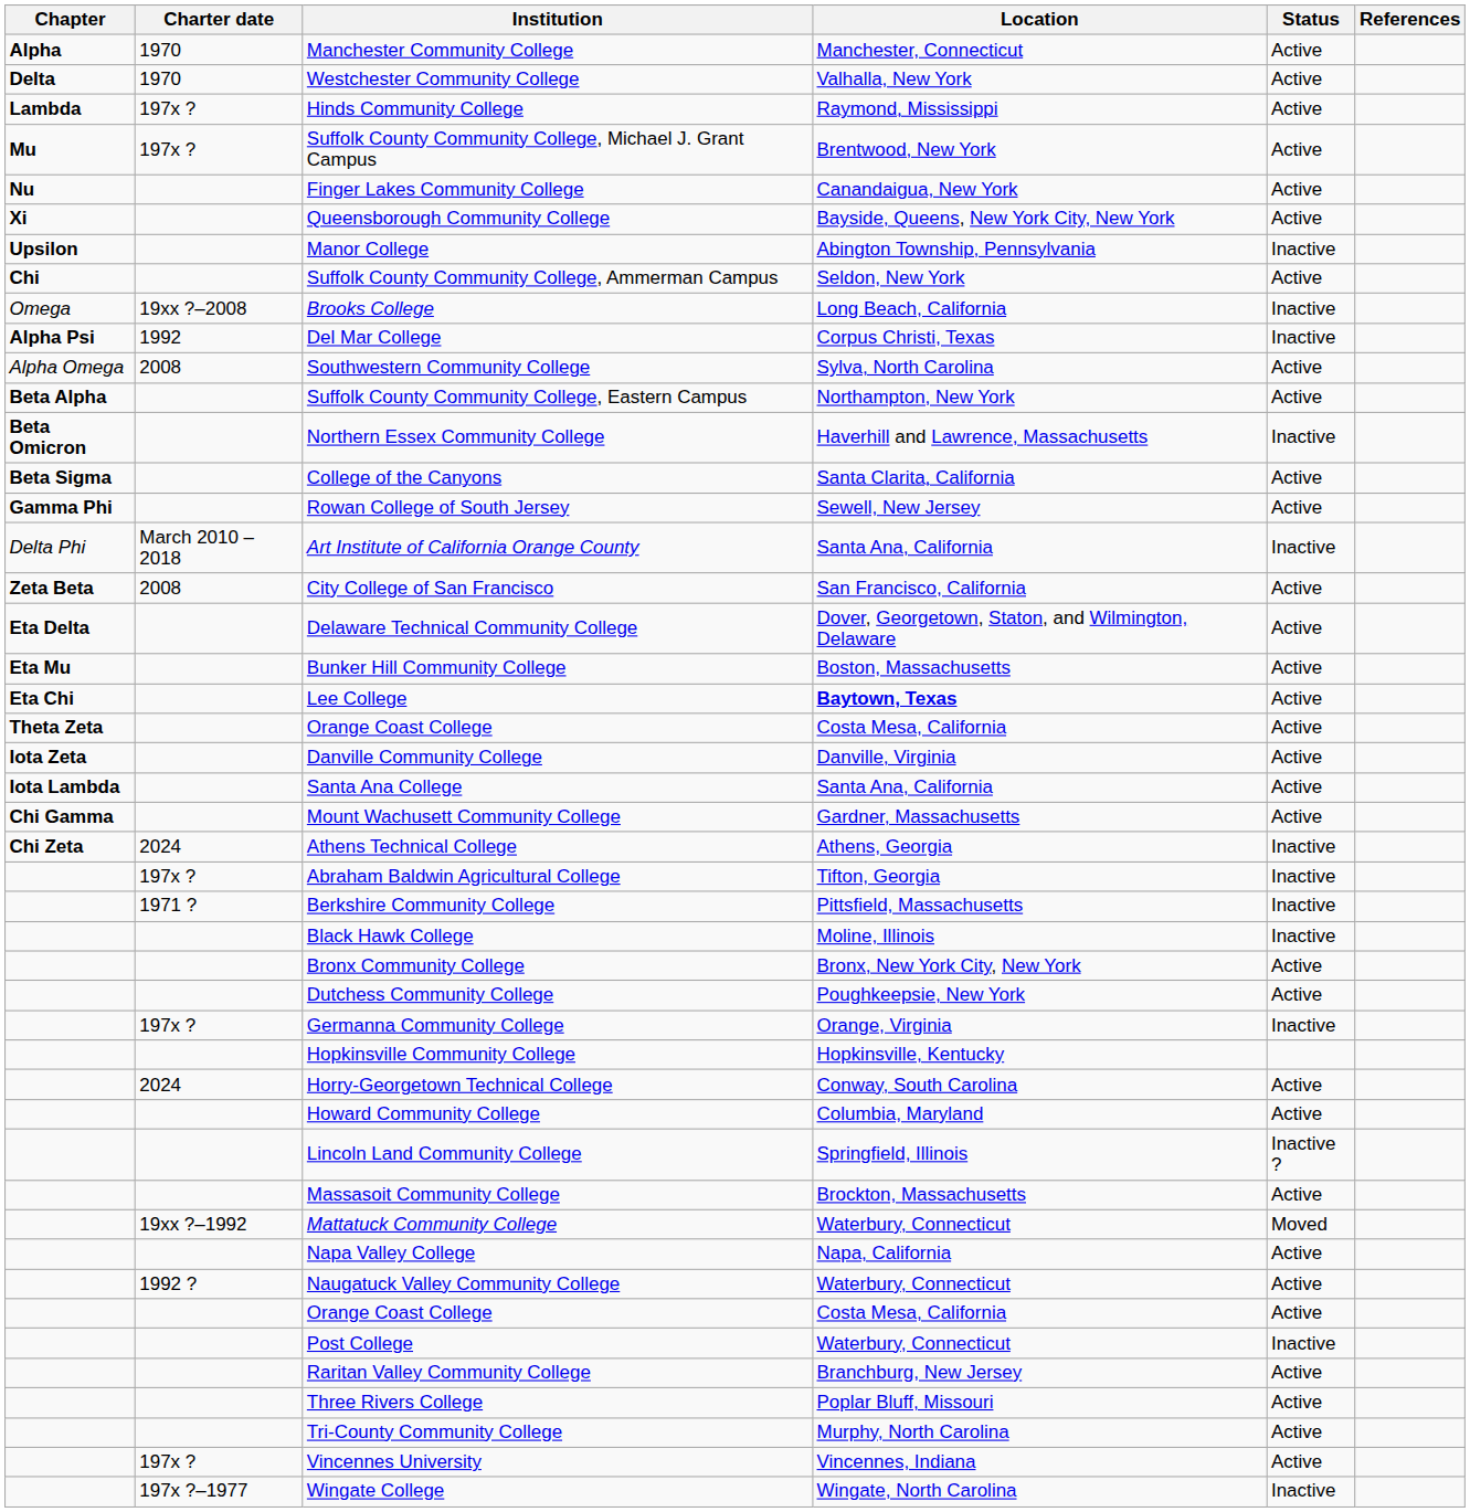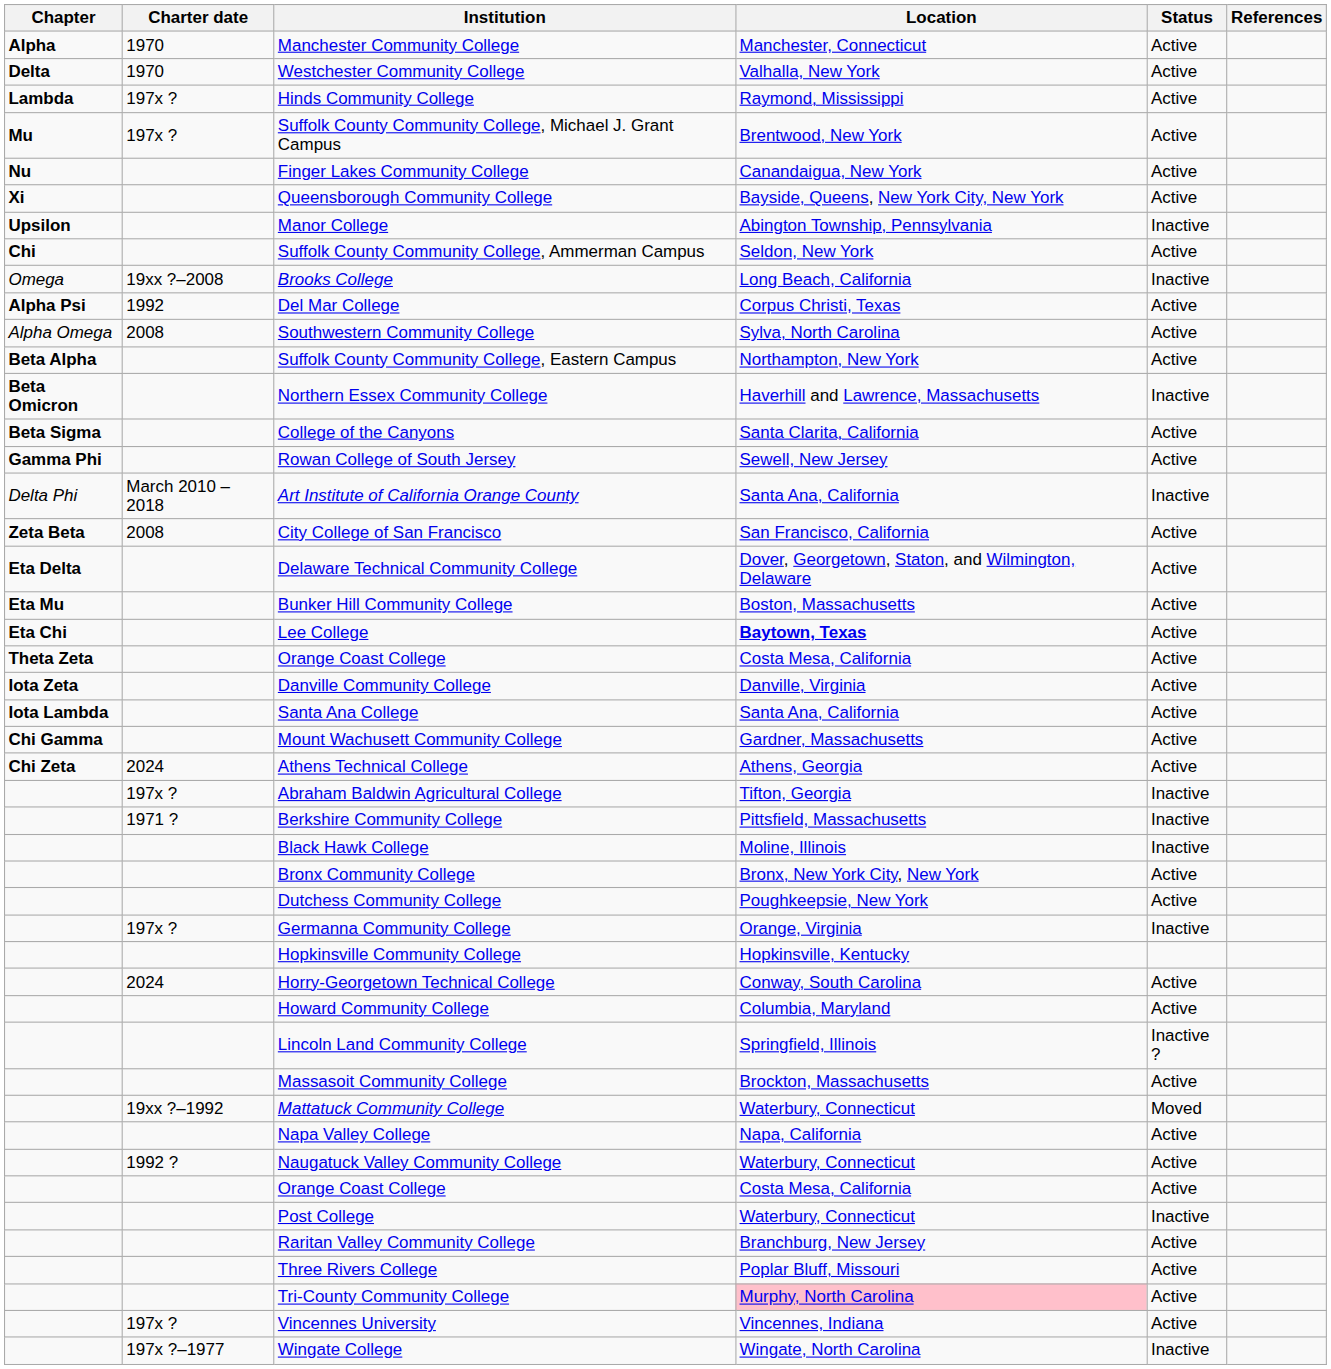 <table class="wikitable sortable">
 <tr>
 <th>Chapter</th>
 <th>Charter date</th>
 <th>Institution</th>
 <th>Location</th>
 <th>Status</th>
 <th>References</th>
 </tr>
 <tr>
 <td><strong>Alpha</strong></td>
 <td>1970</td>
 <td><a href='#'>Manchester Community College</a></td>
 <td><a href='#'>Manchester, Connecticut</a></td>
 <td>Active</td>
 <td></td>
 </tr>
 <tr>
 <td><strong>Delta</strong></td>
 <td>1970</td>
 <td><a href='#'>Westchester Community College</a></td>
 <td><a href='#'>Valhalla, New York</a></td>
 <td>Active</td>
 <td></td>
 </tr>
 <tr>
 <td><strong>Lambda</strong></td>
 <td>197x ?</td>
 <td><a href='#'>Hinds Community College</a></td>
 <td><a href='#'>Raymond, Mississippi</a></td>
 <td>Active</td>
 <td></td>
 </tr>
 <tr>
 <td><strong>Mu</strong></td>
 <td>197x ?</td>
 <td><a href='#'>Suffolk County Community College</a>, Michael J. Grant Campus</td>
 <td><a href='#'>Brentwood, New York</a></td>
 <td>Active</td>
 <td></td>
 </tr>
 <tr>
 <td><strong>Nu</strong></td>
 <td></td>
 <td><a href='#'>Finger Lakes Community College</a></td>
 <td><a href='#'>Canandaigua, New York</a></td>
 <td>Active</td>
 <td></td>
 </tr>
 <tr>
 <td><strong>Xi</strong></td>
 <td></td>
 <td><a href='#'>Queensborough Community College</a></td>
 <td><a href='#'>Bayside, Queens</a>, <a href='#'>New York City, New York</a></td>
 <td>Active</td>
 <td></td>
 </tr>
 <tr>
 <td><strong>Upsilon</strong></td>
 <td></td>
 <td><a href='#'>Manor College</a></td>
 <td><a href='#'>Abington Township, Pennsylvania</a></td>
 <td>Inactive</td>
 <td></td>
 </tr>
 <tr>
 <td><strong>Chi</strong></td>
 <td></td>
 <td><a href='#'>Suffolk County Community College</a>, Ammerman Campus</td>
 <td><a href='#'>Seldon, New York</a></td>
 <td>Active</td>
 <td></td>
 </tr>
 <tr>
 <td><em>Omega</em></td>
 <td>19xx ?–2008</td>
 <td><em><a href='#'>Brooks College</a></em></td>
 <td><a href='#'>Long Beach, California</a></td>
 <td>Inactive</td>
 <td></td>
 </tr>
 <tr>
 <td><strong>Alpha Psi</strong></td>
 <td>1992</td>
 <td><a href='#'>Del Mar College</a></td>
 <td><a href='#'>Corpus Christi, Texas</a></td>
-<td>Inactive</td>
+<td>Active</td>
 <td></td>
 </tr>
 <tr>
 <td><em>Alpha Omega</em></td>
 <td>2008</td>
 <td><a href='#'>Southwestern Community College</a></td>
 <td><a href='#'>Sylva, North Carolina</a></td>
 <td>Active</td>
 <td></td>
 </tr>
 <tr>
 <td><strong>Beta Alpha</strong></td>
 <td></td>
 <td><a href='#'>Suffolk County Community College</a>, Eastern Campus</td>
 <td><a href='#'>Northampton, New York</a></td>
 <td>Active</td>
 <td></td>
 </tr>
 <tr>
 <td><strong>Beta Omicron</strong></td>
 <td></td>
 <td><a href='#'>Northern Essex Community College</a></td>
 <td><a href='#'>Haverhill</a> and <a href='#'>Lawrence, Massachusetts</a></td>
 <td>Inactive</td>
 <td></td>
 </tr>
 <tr>
 <td><strong>Beta Sigma</strong></td>
 <td></td>
 <td><a href='#'>College of the Canyons</a></td>
 <td><a href='#'>Santa Clarita, California</a></td>
 <td>Active</td>
 <td></td>
 </tr>
 <tr>
 <td><strong>Gamma Phi</strong></td>
 <td></td>
 <td><a href='#'>Rowan College of South Jersey</a></td>
 <td><a href='#'>Sewell, New Jersey</a></td>
 <td>Active</td>
 <td></td>
 </tr>
 <tr>
 <td><em>Delta Phi</em></td>
 <td>March 2010 – 2018</td>
 <td><a href='#'><em>Art Institute of California Orange County</em></a></td>
 <td><a href='#'>Santa Ana, California</a></td>
 <td>Inactive</td>
 <td></td>
 </tr>
 <tr>
 <td><strong>Zeta Beta</strong></td>
 <td>2008</td>
 <td><a href='#'>City College of San Francisco</a></td>
 <td><a href='#'>San Francisco, California</a></td>
 <td>Active</td>
 <td></td>
 </tr>
 <tr>
 <td><strong>Eta Delta</strong></td>
 <td></td>
 <td><a href='#'>Delaware Technical Community College</a></td>
 <td><a href='#'>Dover</a>, <a href='#'>Georgetown</a>, <a href='#'>Staton</a>, and <a href='#'>Wilmington, Delaware</a></td>
 <td>Active</td>
 <td></td>
 </tr>
 <tr>
 <td><strong>Eta Mu</strong></td>
 <td></td>
 <td><a href='#'>Bunker Hill Community College</a></td>
 <td><a href='#'>Boston, Massachusetts</a></td>
 <td>Active</td>
 <td></td>
 </tr>
 <tr>
 <td><strong>Eta Chi</strong></td>
 <td></td>
 <td><a href='#'>Lee College</a></td>
 <td><strong><a href='#'>Baytown, Texas</a></strong></td>
 <td>Active</td>
 <td></td>
 </tr>
 <tr>
 <td><strong>Theta Zeta</strong></td>
 <td></td>
 <td><a href='#'>Orange Coast College</a></td>
 <td><a href='#'>Costa Mesa, California</a></td>
 <td>Active</td>
 <td></td>
 </tr>
 <tr>
 <td><strong>Iota Zeta</strong></td>
 <td></td>
 <td><a href='#'>Danville Community College</a></td>
 <td><a href='#'>Danville, Virginia</a></td>
 <td>Active</td>
 <td></td>
 </tr>
 <tr>
 <td><strong>Iota Lambda</strong></td>
 <td></td>
 <td><a href='#'>Santa Ana College</a></td>
 <td><a href='#'>Santa Ana, California</a></td>
 <td>Active</td>
 <td></td>
 </tr>
 <tr>
 <td><strong>Chi Gamma</strong></td>
 <td></td>
 <td><a href='#'>Mount Wachusett Community College</a></td>
 <td><a href='#'>Gardner, Massachusetts</a></td>
 <td>Active</td>
 <td></td>
 </tr>
 <tr>
 <td><strong>Chi Zeta</strong></td>
 <td>2024</td>
 <td><a href='#'>Athens Technical College</a></td>
 <td><a href='#'>Athens, Georgia</a></td>
-<td>Inactive</td>
+<td>Active</td>
 <td></td>
 </tr>
 <tr>
 <td></td>
 <td>197x ?</td>
 <td><a href='#'>Abraham Baldwin Agricultural College</a></td>
 <td><a href='#'>Tifton, Georgia</a></td>
 <td>Inactive</td>
 <td></td>
 </tr>
 <tr>
 <td></td>
 <td>1971 ?</td>
 <td><a href='#'>Berkshire Community College</a></td>
 <td><a href='#'>Pittsfield, Massachusetts</a></td>
 <td>Inactive</td>
 <td></td>
 </tr>
 <tr>
 <td></td>
 <td></td>
 <td><a href='#'>Black Hawk College</a></td>
 <td><a href='#'>Moline, Illinois</a></td>
 <td>Inactive</td>
 <td></td>
 </tr>
 <tr>
 <td></td>
 <td></td>
 <td><a href='#'>Bronx Community College</a></td>
 <td><a href='#'>Bronx, New York City</a>, <a href='#'>New York</a></td>
 <td>Active</td>
 <td></td>
 </tr>
 <tr>
 <td></td>
 <td></td>
 <td><a href='#'>Dutchess Community College</a></td>
 <td><a href='#'>Poughkeepsie, New York</a></td>
 <td>Active</td>
 <td></td>
 </tr>
 <tr>
 <td></td>
 <td>197x ?</td>
 <td><a href='#'>Germanna Community College</a></td>
 <td><a href='#'>Orange, Virginia</a></td>
 <td>Inactive</td>
 <td></td>
 </tr>
 <tr>
 <td></td>
 <td></td>
 <td><a href='#'>Hopkinsville Community College</a></td>
 <td><a href='#'>Hopkinsville, Kentucky</a></td>
 <td></td>
 <td></td>
 </tr>
 <tr>
 <td></td>
 <td>2024</td>
 <td><a href='#'>Horry-Georgetown Technical College</a></td>
 <td><a href='#'>Conway, South Carolina</a></td>
 <td>Active</td>
 <td></td>
 </tr>
 <tr>
 <td></td>
 <td></td>
 <td><a href='#'>Howard Community College</a></td>
 <td><a href='#'>Columbia, Maryland</a></td>
 <td>Active</td>
 <td></td>
 </tr>
 <tr>
 <td></td>
 <td></td>
 <td><a href='#'>Lincoln Land Community College</a></td>
 <td><a href='#'>Springfield, Illinois</a></td>
 <td>Inactive ?</td>
 <td></td>
 </tr>
 <tr>
 <td></td>
 <td></td>
 <td><a href='#'>Massasoit Community College</a></td>
 <td><a href='#'>Brockton, Massachusetts</a></td>
 <td>Active</td>
 <td></td>
 </tr>
 <tr>
 <td></td>
 <td>19xx ?–1992</td>
 <td><em><a href='#'>Mattatuck Community College</a></em></td>
 <td><a href='#'>Waterbury, Connecticut</a></td>
 <td>Moved</td>
 <td></td>
 </tr>
 <tr>
 <td></td>
 <td></td>
 <td><a href='#'>Napa Valley College</a></td>
 <td><a href='#'>Napa, California</a></td>
 <td>Active</td>
 <td></td>
 </tr>
 <tr>
 <td></td>
 <td>1992 ?</td>
 <td><a href='#'>Naugatuck Valley Community College</a></td>
 <td><a href='#'>Waterbury, Connecticut</a></td>
 <td>Active</td>
 <td></td>
 </tr>
 <tr>
 <td></td>
 <td></td>
 <td><a href='#'>Orange Coast College</a></td>
 <td><a href='#'>Costa Mesa, California</a></td>
 <td>Active</td>
 <td></td>
 </tr>
 <tr>
 <td></td>
 <td></td>
 <td><a href='#'>Post College</a></td>
 <td><a href='#'>Waterbury, Connecticut</a></td>
 <td>Inactive</td>
 <td></td>
 </tr>
 <tr>
 <td></td>
 <td></td>
 <td><a href='#'>Raritan Valley Community College</a></td>
 <td><a href='#'>Branchburg, New Jersey</a></td>
 <td>Active</td>
 <td></td>
 </tr>
 <tr>
 <td></td>
 <td></td>
 <td><a href='#'>Three Rivers College</a></td>
 <td><a href='#'>Poplar Bluff, Missouri</a></td>
 <td>Active</td>
 <td></td>
 </tr>
 <tr>
 <td></td>
 <td></td>
 <td><a href='#'>Tri-County Community College</a></td>
-<td><a href='#'>Murphy, North Carolina</a></td>
+<td style="background: pink;"><a href='#'>Murphy, North Carolina</a></td>
 <td>Active</td>
 <td></td>
 </tr>
 <tr>
 <td></td>
 <td>197x ?</td>
 <td><a href='#'>Vincennes University</a></td>
 <td><a href='#'>Vincennes, Indiana</a></td>
 <td>Active</td>
 <td></td>
 </tr>
 <tr>
 <td></td>
 <td>197x ?–1977</td>
 <td><a href='#'>Wingate College</a></td>
 <td><a href='#'>Wingate, North Carolina</a></td>
 <td>Inactive</td>
 <td></td>
 </tr>
 </table>
